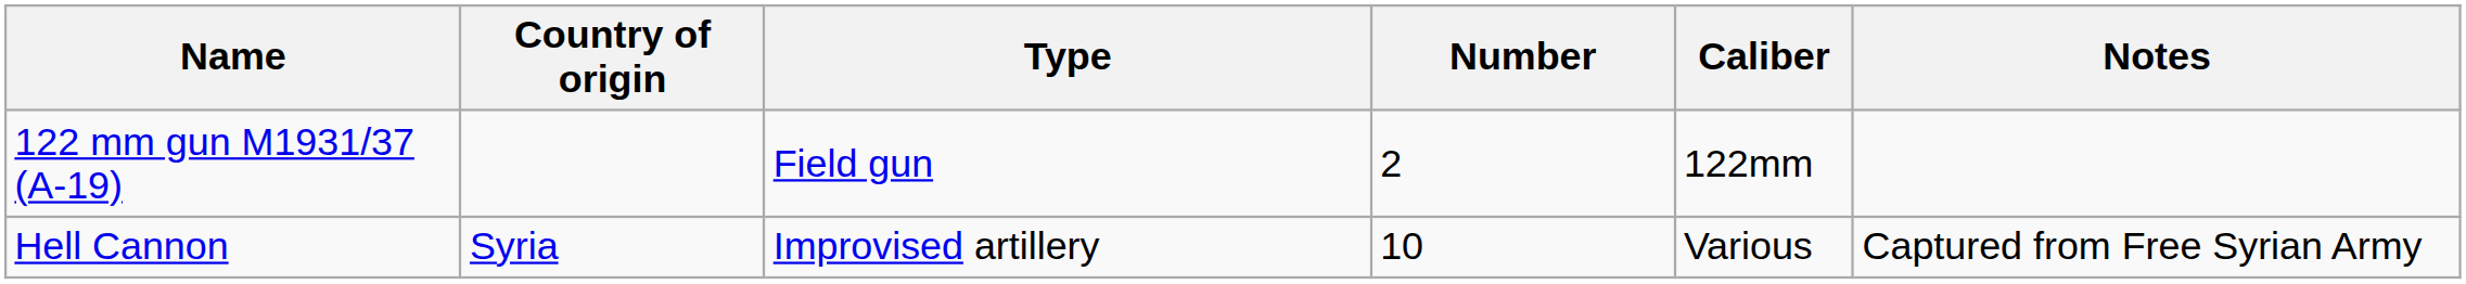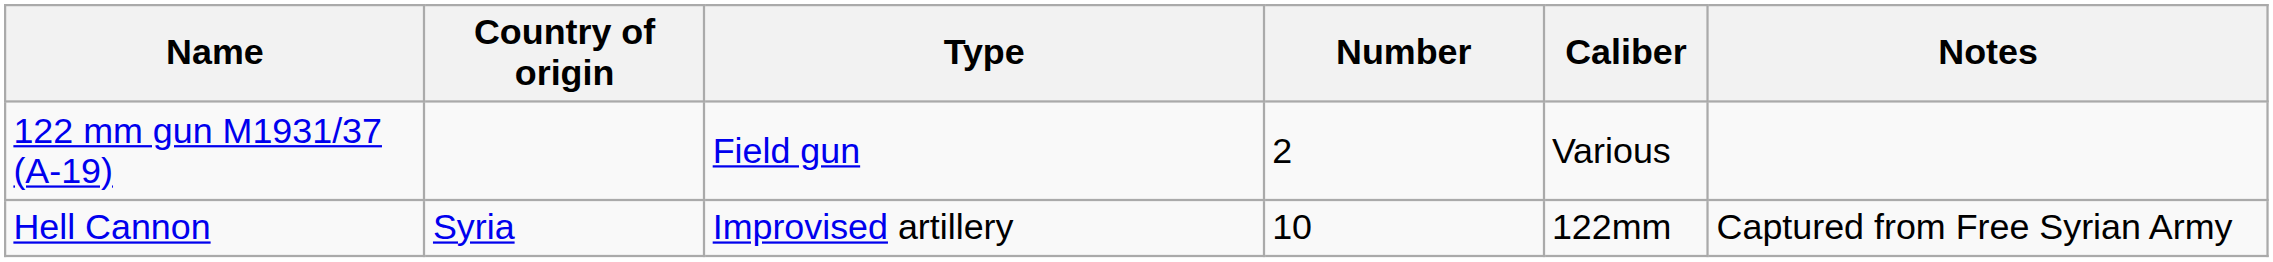 <table class="wikitable sortable" style="width:80%;">
 <tr>
 <th style="width:15%;">Name</th>
 <th style="width:10%;">Country of origin</th>
 <th style="width:20%;">Type</th>
 <th style="width:10%;">Number</th>
 <th style="width:5%;">Caliber</th>
 <th style="width:20%;">Notes</th>
 </tr>
 <tr>
 <td><a href='#'>122 mm gun M1931/37 (A-19)</a></td>
 <td></td>
 <td><a href='#'>Field gun</a></td>
 <td>2</td>
-<td>122mm</td>
+<td>Various</td>
 <td></td>
 </tr>
 <tr>
 <td><a href='#'>Hell Cannon</a></td>
 <td> <a href='#'>Syria</a></td>
 <td><a href='#'>Improvised</a> artillery</td>
 <td>10</td>
-<td>Various</td>
+<td>122mm</td>
 <td>Captured from Free Syrian Army</td>
 </tr>
 </table>
